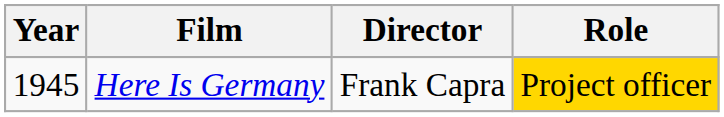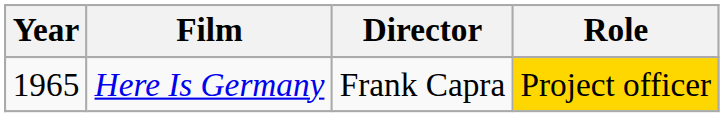 <table class="wikitable">
 <tr>
 <th>Year</th>
 <th>Film</th>
 <th>Director</th>
 <th>Role</th>
 </tr>
 <tr>
-<td>1945</td>
+<td>1965</td>
 <td><em><a href='#'>Here Is Germany</a></em></td>
 <td>Frank Capra</td>
 <td style="background: gold;">Project officer</td>
 </tr>
 </table>
